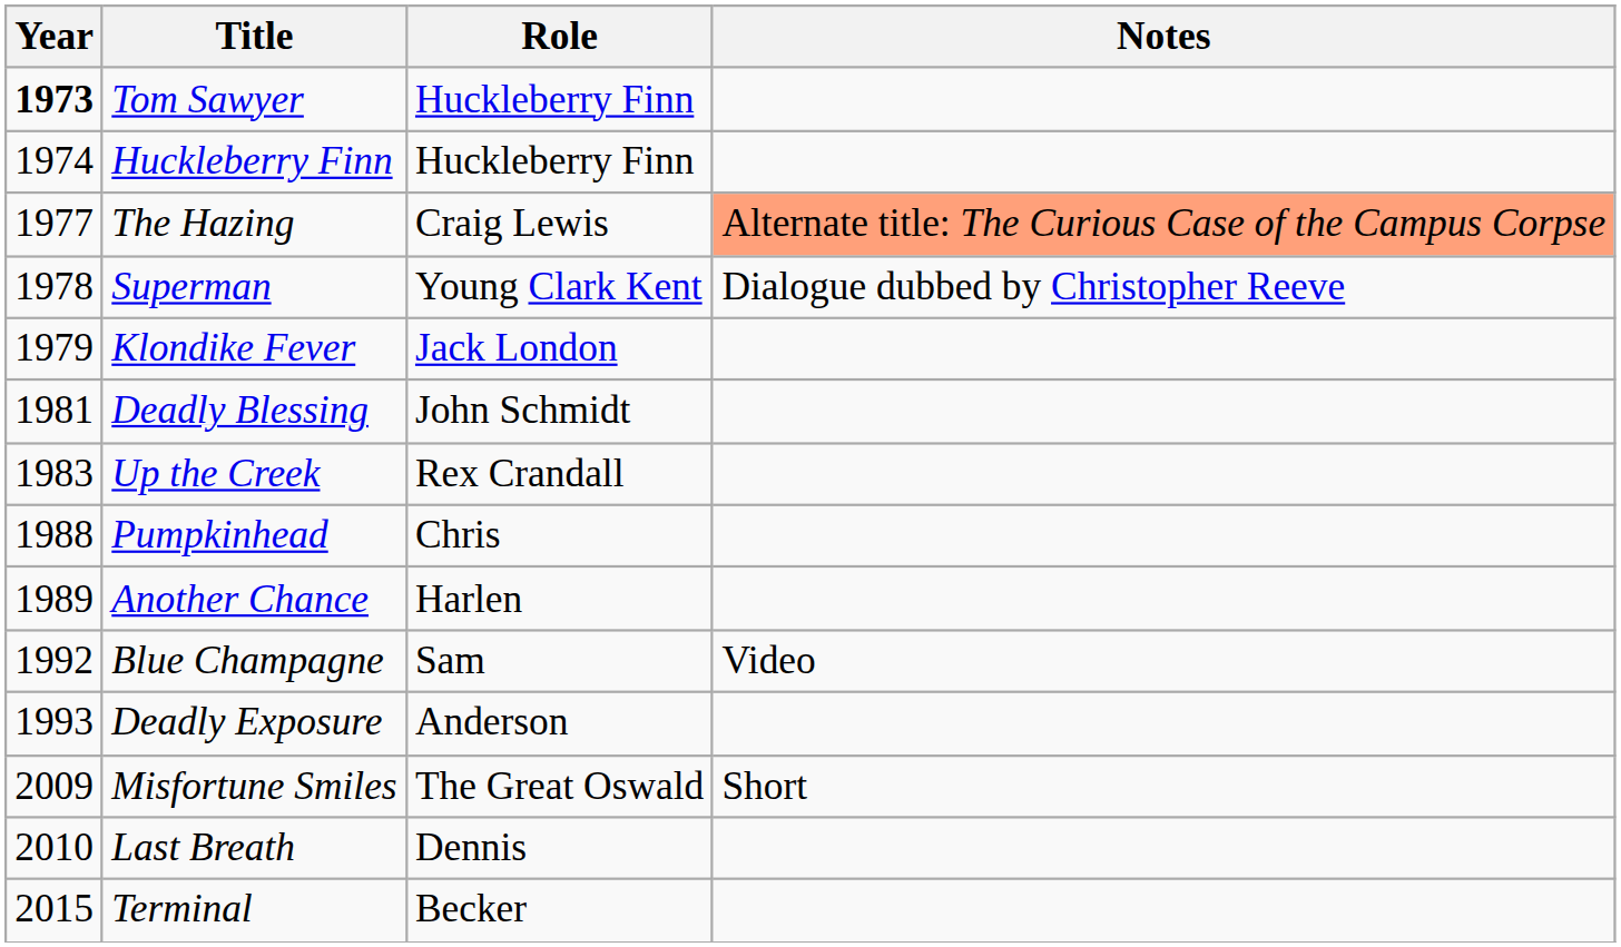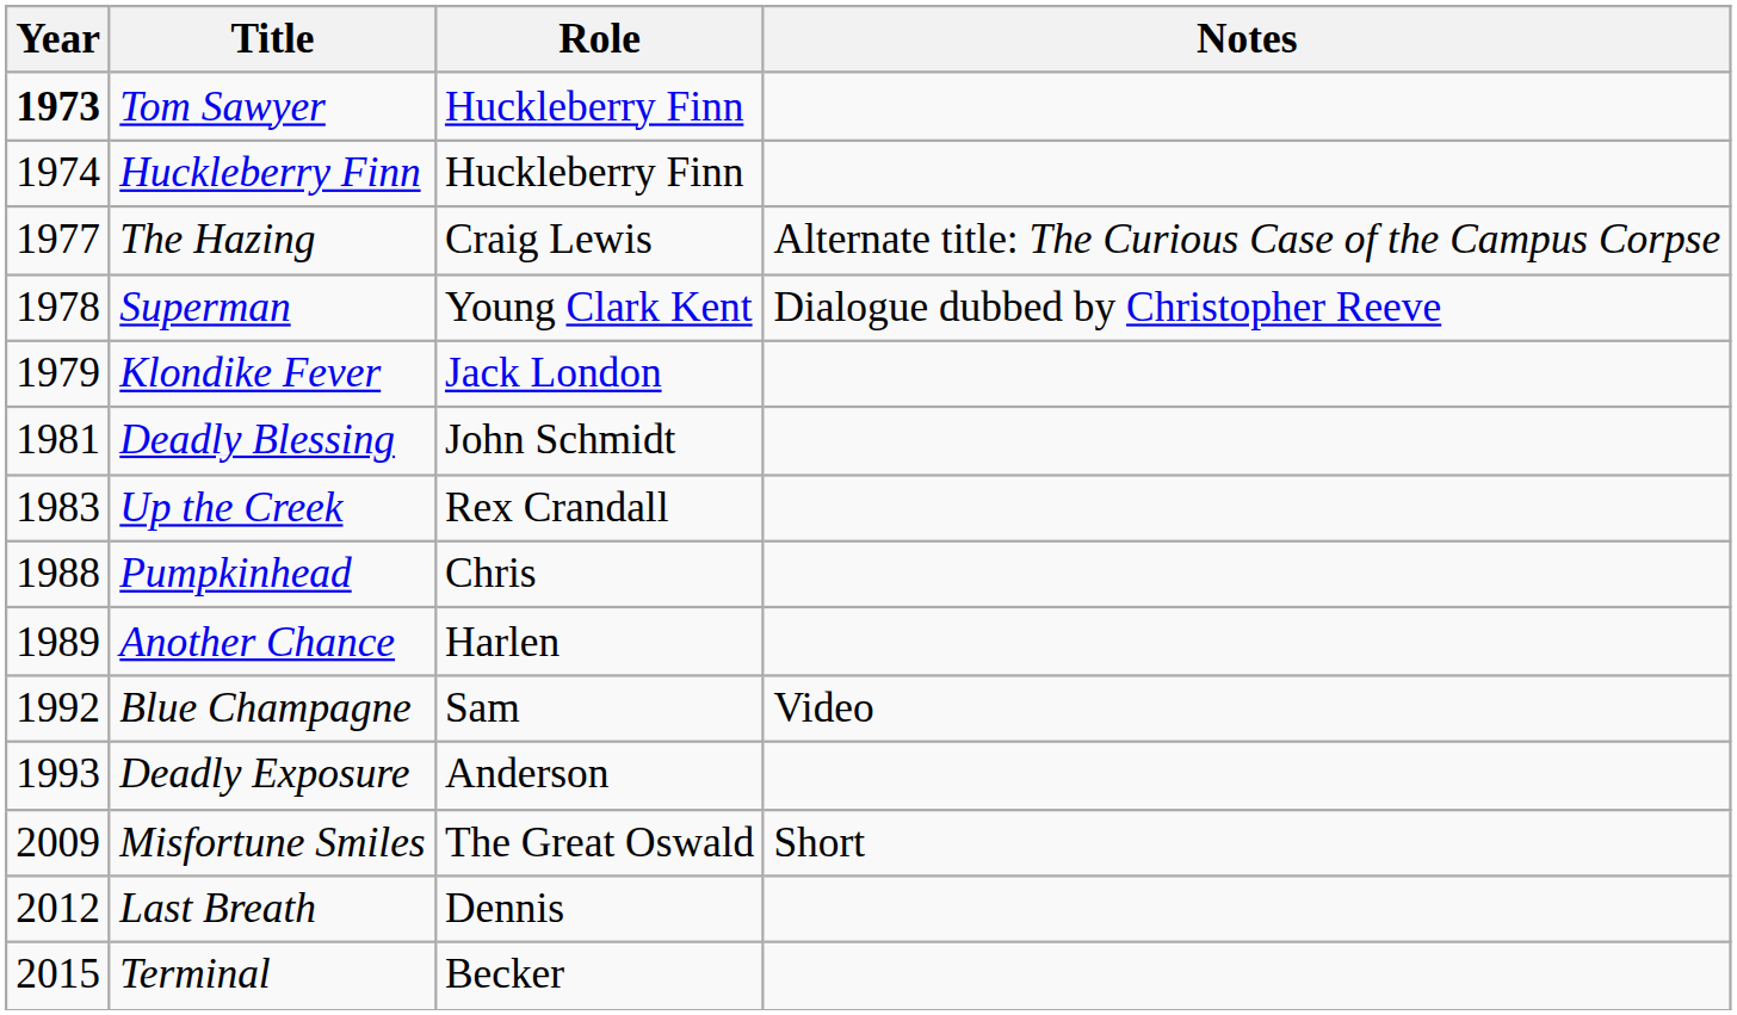 <table class="wikitable sortable">
 <tr>
 <th>Year</th>
 <th>Title</th>
 <th>Role</th>
 <th class="unsortable">Notes</th>
 </tr>
 <tr>
 <td><strong>1973</strong></td>
 <td><em><a href='#'>Tom Sawyer</a></em></td>
 <td><a href='#'>Huckleberry Finn</a></td>
 <td></td>
 </tr>
 <tr>
 <td>1974</td>
 <td><em><a href='#'>Huckleberry Finn</a></em></td>
 <td>Huckleberry Finn</td>
 <td></td>
 </tr>
 <tr>
 <td>1977</td>
 <td><em>The Hazing</em></td>
 <td>Craig Lewis</td>
-<td style="background: lightsalmon;">Alternate title: <em>The Curious Case of the Campus Corpse</em></td>
+<td>Alternate title: <em>The Curious Case of the Campus Corpse</em></td>
 </tr>
 <tr>
 <td>1978</td>
 <td><em><a href='#'>Superman</a></em></td>
 <td>Young <a href='#'>Clark Kent</a></td>
 <td>Dialogue dubbed by <a href='#'>Christopher Reeve</a></td>
 </tr>
 <tr>
 <td>1979</td>
 <td><em><a href='#'>Klondike Fever</a></em></td>
 <td><a href='#'>Jack London</a></td>
 <td></td>
 </tr>
 <tr>
 <td>1981</td>
 <td><em><a href='#'>Deadly Blessing</a></em></td>
 <td>John Schmidt</td>
 <td></td>
 </tr>
 <tr>
 <td>1983</td>
 <td><em><a href='#'>Up the Creek</a></em></td>
 <td>Rex Crandall</td>
 <td></td>
 </tr>
 <tr>
 <td>1988</td>
 <td><em><a href='#'>Pumpkinhead</a></em></td>
 <td>Chris</td>
 <td></td>
 </tr>
 <tr>
 <td>1989</td>
 <td><em><a href='#'>Another Chance</a></em></td>
 <td>Harlen</td>
 <td></td>
 </tr>
 <tr>
 <td>1992</td>
 <td><em>Blue Champagne</em></td>
 <td>Sam</td>
 <td>Video</td>
 </tr>
 <tr>
 <td>1993</td>
 <td><em>Deadly Exposure</em></td>
 <td>Anderson</td>
 <td></td>
 </tr>
 <tr>
 <td>2009</td>
 <td><em>Misfortune Smiles</em></td>
 <td>The Great Oswald</td>
 <td>Short</td>
 </tr>
 <tr>
-<td>2010</td>
+<td>2012</td>
 <td><em>Last Breath</em></td>
 <td>Dennis</td>
 <td></td>
 </tr>
 <tr>
 <td>2015</td>
 <td><em>Terminal</em></td>
 <td>Becker</td>
 <td></td>
 </tr>
 <tr>
 </tr>
 </table>
